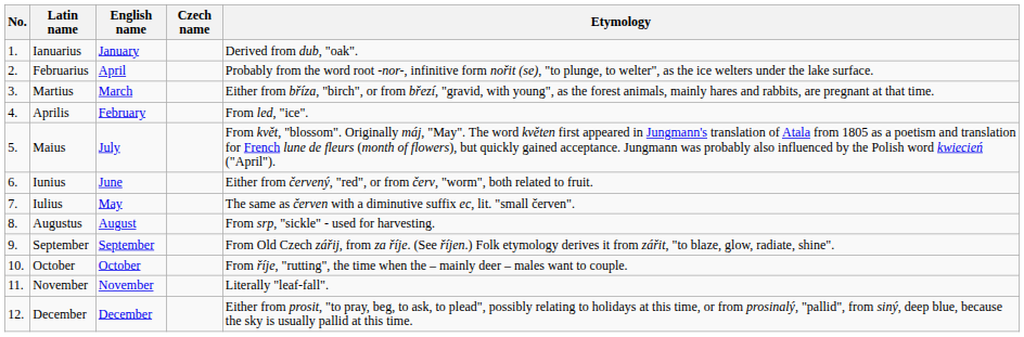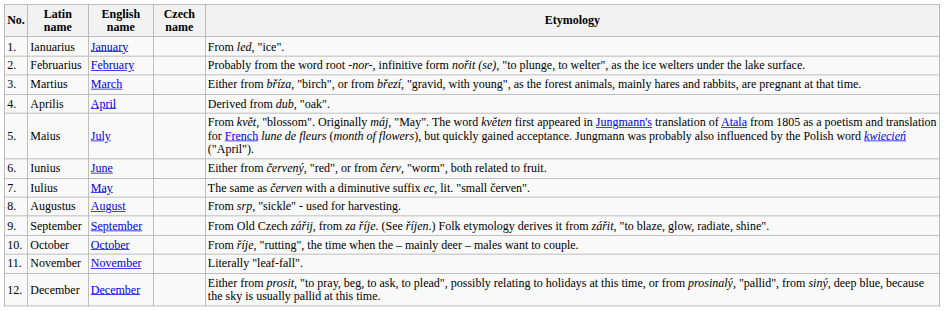 <table class="wikitable">
 <tr>
 <th>No.</th>
 <th>Latin name</th>
 <th>English name</th>
 <th>Czech name</th>
 <th>Etymology</th>
 </tr>
 <tr>
 <td>1.</td>
 <td>Ianuarius</td>
 <td><a href='#'>January</a></td>
 <td></td>
-<td>Derived from <em>dub</em>, "oak".</td>
+<td>From <em>led</em>, "ice".</td>
 </tr>
 <tr>
 <td>2.</td>
 <td>Februarius</td>
-<td><a href='#'>April</a></td>
+<td><a href='#'>February</a></td>
 <td></td>
 <td>Probably from the word root <em>-nor-</em>, infinitive form <em>nořit (se)</em>, "to plunge, to welter", as the ice welters under the lake surface.</td>
 </tr>
 <tr>
 <td>3.</td>
 <td>Martius</td>
 <td><a href='#'>March</a></td>
 <td></td>
 <td>Either from <em>bříza</em>, "birch", or from <em>březí</em>, "gravid, with young", as the forest animals, mainly hares and rabbits, are pregnant at that time.</td>
 </tr>
 <tr>
 <td>4.</td>
 <td>Aprilis</td>
-<td><a href='#'>February</a></td>
+<td><a href='#'>April</a></td>
 <td></td>
-<td>From <em>led</em>, "ice".</td>
+<td>Derived from <em>dub</em>, "oak".</td>
 </tr>
 <tr>
 <td>5.</td>
 <td>Maius</td>
 <td><a href='#'>July</a></td>
 <td></td>
 <td>From <em>květ</em>, "blossom". Originally <em>máj</em>, "May". The word <em>květen</em> first appeared in <a href='#'>Jungmann's</a> translation of <a href='#'>Atala</a> from 1805 as a poetism and translation for <a href='#'>French</a> <em>lune de fleurs</em> (<em>month of flowers</em>), but quickly gained acceptance. Jungmann was probably also influenced by the Polish word <em><a href='#'>kwiecień</a></em> ("April").</td>
 </tr>
 <tr>
 <td>6.</td>
 <td>Iunius</td>
 <td><a href='#'>June</a></td>
 <td></td>
 <td>Either from <em>červený</em>, "red", or from <em>červ</em>, "worm", both related to fruit.</td>
 </tr>
 <tr>
 <td>7.</td>
 <td>Iulius</td>
 <td><a href='#'>May</a></td>
 <td></td>
 <td>The same as <em>červen</em> with a diminutive suffix <em>ec</em>, lit. "small červen".</td>
 </tr>
 <tr>
 <td>8.</td>
 <td>Augustus</td>
 <td><a href='#'>August</a></td>
 <td></td>
 <td>From <em>srp</em>, "sickle" - used for harvesting.</td>
 </tr>
 <tr>
 <td>9.</td>
 <td>September</td>
 <td><a href='#'>September</a></td>
 <td></td>
 <td>From Old Czech <em>zářij</em>, from <em>za říje</em>. (See <em>říjen</em>.) Folk etymology derives it from <em>zářit</em>, "to blaze, glow, radiate, shine".</td>
 </tr>
 <tr>
 <td>10.</td>
 <td>October</td>
 <td><a href='#'>October</a></td>
 <td></td>
 <td>From <em>říje</em>, "rutting", the time when the – mainly deer – males want to couple.</td>
 </tr>
 <tr>
 <td>11.</td>
 <td>November</td>
 <td><a href='#'>November</a></td>
 <td></td>
 <td>Literally "leaf-fall".</td>
 </tr>
 <tr>
 <td>12.</td>
 <td>December</td>
 <td><a href='#'>December</a></td>
 <td></td>
 <td>Either from <em>prosit</em>, "to pray, beg, to ask, to plead", possibly relating to holidays at this time, or from <em>prosinalý</em>, "pallid", from <em>siný</em>, deep blue, because the sky is usually pallid at this time.</td>
 </tr>
 </table>
